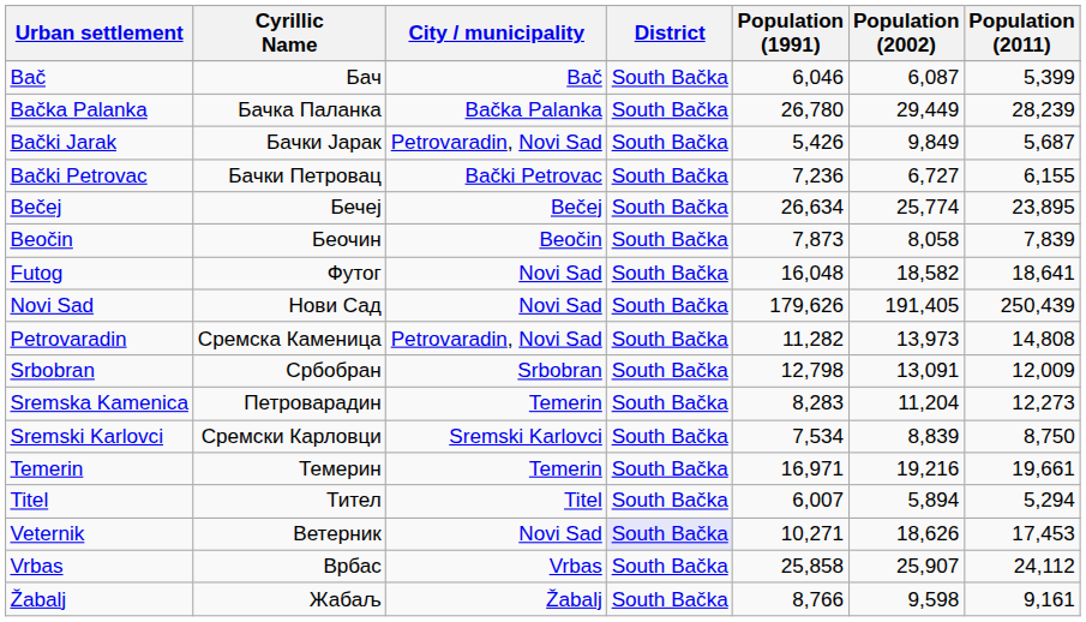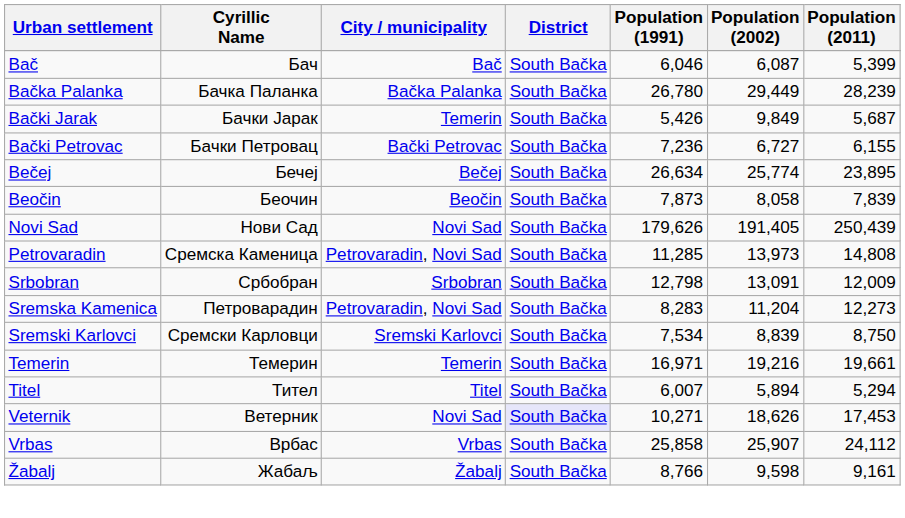 <table class="wikitable" style="text-align: right;">
 <tr bgcolor="#e0e0e0">
 <th rowspan="1"><a href='#'>Urban settlement</a></th>
 <th colspan="1">Cyrillic<br>Name</th>
 <th colspan="1"><a href='#'>City / municipality</a></th>
 <th colspan="1"><a href='#'>District</a></th>
 <th colspan="1">Population<br>(1991)</th>
 <th colspan="1">Population<br>(2002)</th>
 <th colspan="1">Population<br>(2011)</th>
 </tr>
 <tr bgcolor="#e0e0e0">
 </tr>
 <tr>
 <td align="left"><a href='#'>Bač</a></td>
 <td>Бач</td>
 <td><a href='#'>Bač</a></td>
 <td><a href='#'>South Bačka</a></td>
 <td>6,046</td>
 <td>6,087</td>
 <td>5,399</td>
 </tr>
 <tr>
 <td align="left"><a href='#'>Bačka Palanka</a></td>
 <td>Бачка Паланка</td>
 <td><a href='#'>Bačka Palanka</a></td>
 <td><a href='#'>South Bačka</a></td>
 <td>26,780</td>
 <td>29,449</td>
 <td>28,239</td>
 </tr>
 <tr>
 <td align="left"><a href='#'>Bački Jarak</a></td>
 <td>Бачки Јарак</td>
-<td><a href='#'>Petrovaradin</a>, <a href='#'>Novi Sad</a></td>
+<td><a href='#'>Temerin</a></td>
 <td><a href='#'>South Bačka</a></td>
 <td>5,426</td>
 <td>9,849</td>
 <td>5,687</td>
 </tr>
 <tr>
 <td align="left"><a href='#'>Bački Petrovac</a></td>
 <td>Бачки Петровац</td>
 <td><a href='#'>Bački Petrovac</a></td>
 <td><a href='#'>South Bačka</a></td>
 <td>7,236</td>
 <td>6,727</td>
 <td>6,155</td>
 </tr>
 <tr>
 <td align="left"><a href='#'>Bečej</a></td>
 <td>Бечеј</td>
 <td><a href='#'>Bečej</a></td>
 <td><a href='#'>South Bačka</a></td>
 <td>26,634</td>
 <td>25,774</td>
 <td>23,895</td>
 </tr>
 <tr>
 <td align="left"><a href='#'>Beočin</a></td>
 <td>Беочин</td>
 <td><a href='#'>Beočin</a></td>
 <td><a href='#'>South Bačka</a></td>
 <td>7,873</td>
 <td>8,058</td>
 <td>7,839</td>
 </tr>
 <tr>
-<td align="left"><a href='#'>Futog</a></td>
-<td>Футог</td>
-<td><a href='#'>Novi Sad</a></td>
-<td><a href='#'>South Bačka</a></td>
-<td>16,048</td>
-<td>18,582</td>
-<td>18,641</td>
-</tr>
-<tr>
 <td align="left"><a href='#'>Novi Sad</a></td>
 <td>Нови Сад</td>
 <td><a href='#'>Novi Sad</a></td>
 <td><a href='#'>South Bačka</a></td>
 <td>179,626</td>
 <td>191,405</td>
 <td>250,439</td>
 </tr>
 <tr>
 <td align="left"><a href='#'>Petrovaradin</a></td>
 <td>Сремска Каменица</td>
 <td><a href='#'>Petrovaradin</a>, <a href='#'>Novi Sad</a></td>
 <td><a href='#'>South Bačka</a></td>
-<td>11,282</td>
+<td>11,285</td>
 <td>13,973</td>
 <td>14,808</td>
 </tr>
 <tr>
 <td align="left"><a href='#'>Srbobran</a></td>
 <td>Србобран</td>
 <td><a href='#'>Srbobran</a></td>
 <td><a href='#'>South Bačka</a></td>
 <td>12,798</td>
 <td>13,091</td>
 <td>12,009</td>
 </tr>
 <tr>
 <td align="left"><a href='#'>Sremska Kamenica</a></td>
 <td>Петроварадин</td>
-<td><a href='#'>Temerin</a></td>
+<td><a href='#'>Petrovaradin</a>, <a href='#'>Novi Sad</a></td>
 <td><a href='#'>South Bačka</a></td>
 <td>8,283</td>
 <td>11,204</td>
 <td>12,273</td>
 </tr>
 <tr>
 <td align="left"><a href='#'>Sremski Karlovci</a></td>
 <td>Сремски Карловци</td>
 <td><a href='#'>Sremski Karlovci</a></td>
 <td><a href='#'>South Bačka</a></td>
 <td>7,534</td>
 <td>8,839</td>
 <td>8,750</td>
 </tr>
 <tr>
 <td align="left"><a href='#'>Temerin</a></td>
 <td>Темерин</td>
 <td><a href='#'>Temerin</a></td>
 <td><a href='#'>South Bačka</a></td>
 <td>16,971</td>
 <td>19,216</td>
 <td>19,661</td>
 </tr>
 <tr>
 <td align="left"><a href='#'>Titel</a></td>
 <td>Тител</td>
 <td><a href='#'>Titel</a></td>
 <td><a href='#'>South Bačka</a></td>
 <td>6,007</td>
 <td>5,894</td>
 <td>5,294</td>
 </tr>
 <tr>
 <td align="left"><a href='#'>Veternik</a></td>
 <td>Ветерник</td>
 <td><a href='#'>Novi Sad</a></td>
 <td style="background: lavender;"><a href='#'>South Bačka</a></td>
 <td>10,271</td>
 <td>18,626</td>
 <td>17,453</td>
 </tr>
 <tr>
 <td align="left"><a href='#'>Vrbas</a></td>
 <td>Врбас</td>
 <td><a href='#'>Vrbas</a></td>
 <td><a href='#'>South Bačka</a></td>
 <td>25,858</td>
 <td>25,907</td>
 <td>24,112</td>
 </tr>
 <tr>
 <td align="left"><a href='#'>Žabalj</a></td>
 <td>Жабаљ</td>
 <td><a href='#'>Žabalj</a></td>
 <td><a href='#'>South Bačka</a></td>
 <td>8,766</td>
 <td>9,598</td>
 <td>9,161</td>
 </tr>
 </table>
